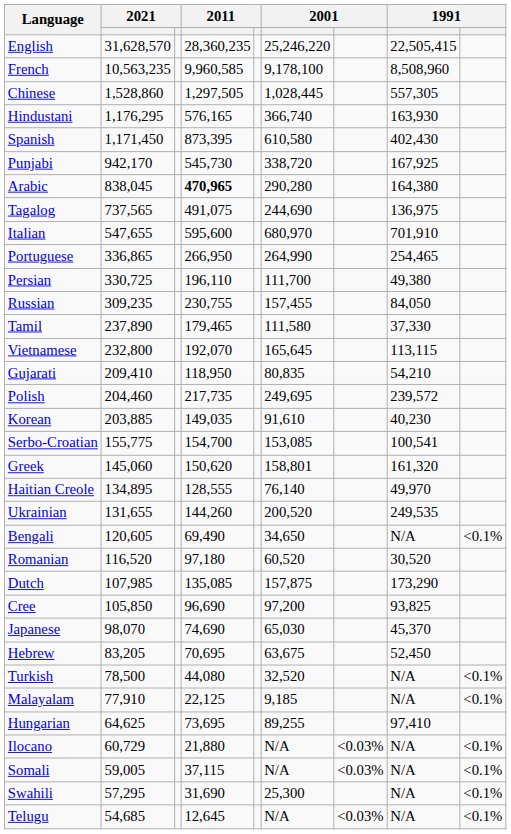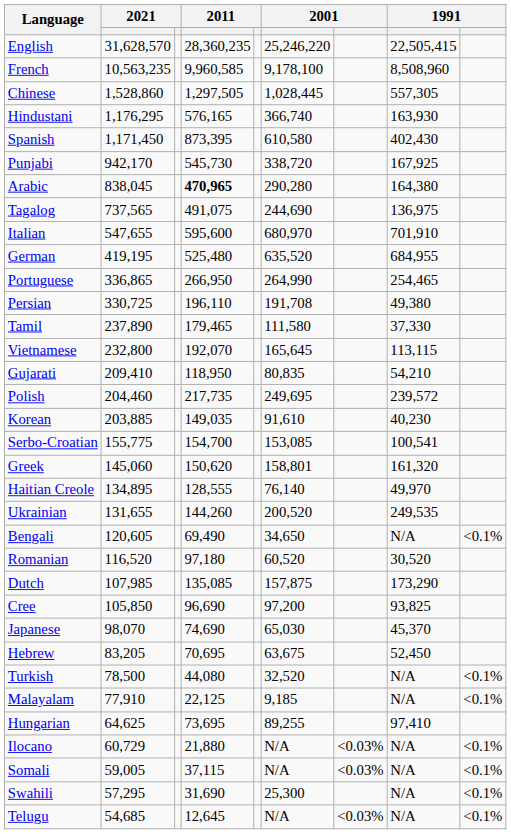 <table class="wikitable sortable sticky-header-multi" style=text-align:center" style="margin:1em auto;" |+Knowledge of Languages in Canada>
 <tr>
 <th rowspan="2">Language</th>
 <th colspan="2">2021</th>
 <th colspan="2">2011</th>
 <th colspan="2">2001</th>
 <th colspan="2">1991</th>
 </tr>
 <tr>
 <th><a href='#'></a></th>
 <th></th>
 <th></th>
 <th></th>
 <th></th>
 <th></th>
 <th></th>
 <th></th>
 </tr>
 <tr>
 <td><a href='#'>English</a></td>
 <td>31,628,570</td>
 <td></td>
 <td>28,360,235</td>
 <td></td>
 <td>25,246,220</td>
 <td></td>
 <td>22,505,415</td>
 <td></td>
 </tr>
 <tr>
 <td><a href='#'>French</a></td>
 <td>10,563,235</td>
 <td></td>
 <td>9,960,585</td>
 <td></td>
 <td>9,178,100</td>
 <td></td>
 <td>8,508,960</td>
 <td></td>
 </tr>
 <tr>
 <td><a href='#'>Chinese</a></td>
 <td>1,528,860</td>
 <td></td>
 <td>1,297,505</td>
 <td></td>
 <td>1,028,445</td>
 <td></td>
 <td>557,305</td>
 <td></td>
 </tr>
 <tr>
 <td><a href='#'>Hindustani</a></td>
 <td>1,176,295</td>
 <td></td>
 <td>576,165</td>
 <td></td>
 <td>366,740</td>
 <td></td>
 <td>163,930</td>
 <td></td>
 </tr>
 <tr>
 <td><a href='#'>Spanish</a></td>
 <td>1,171,450</td>
 <td></td>
 <td>873,395</td>
 <td></td>
 <td>610,580</td>
 <td></td>
 <td>402,430</td>
 <td></td>
 </tr>
 <tr>
 <td><a href='#'>Punjabi</a></td>
 <td>942,170</td>
 <td></td>
 <td>545,730</td>
 <td></td>
 <td>338,720</td>
 <td></td>
 <td>167,925</td>
 <td></td>
 </tr>
 <tr>
 <td><a href='#'>Arabic</a></td>
 <td>838,045</td>
 <td></td>
 <td><strong>470,965</strong></td>
 <td></td>
 <td>290,280</td>
 <td></td>
 <td>164,380</td>
 <td></td>
 </tr>
 <tr>
 <td><a href='#'>Tagalog</a></td>
 <td>737,565</td>
 <td></td>
 <td>491,075</td>
 <td></td>
 <td>244,690</td>
 <td></td>
 <td>136,975</td>
 <td></td>
 </tr>
 <tr>
 <td><a href='#'>Italian</a></td>
 <td>547,655</td>
 <td></td>
 <td>595,600</td>
 <td></td>
 <td>680,970</td>
 <td></td>
 <td>701,910</td>
 <td></td>
 </tr>
 <tr>
+<td><a href='#'>German</a></td>
+<td>419,195</td>
+<td></td>
+<td>525,480</td>
+<td></td>
+<td>635,520</td>
+<td></td>
+<td>684,955</td>
+<td></td>
+</tr>
+<tr>
 <td><a href='#'>Portuguese</a></td>
 <td>336,865</td>
 <td></td>
 <td>266,950</td>
 <td></td>
 <td>264,990</td>
 <td></td>
 <td>254,465</td>
 <td></td>
 </tr>
 <tr>
 <td><a href='#'>Persian</a></td>
 <td>330,725</td>
 <td></td>
 <td>196,110</td>
 <td></td>
-<td>111,700</td>
+<td>191,708</td>
 <td></td>
 <td>49,380</td>
-<td></td>
-</tr>
-<tr>
-<td><a href='#'>Russian</a></td>
-<td>309,235</td>
-<td></td>
-<td>230,755</td>
-<td></td>
-<td>157,455</td>
-<td></td>
-<td>84,050</td>
 <td></td>
 </tr>
 <tr>
 <td><a href='#'>Tamil</a></td>
 <td>237,890</td>
 <td></td>
 <td>179,465</td>
 <td></td>
 <td>111,580</td>
 <td></td>
 <td>37,330</td>
 <td></td>
 </tr>
 <tr>
 <td><a href='#'>Vietnamese</a></td>
 <td>232,800</td>
 <td></td>
 <td>192,070</td>
 <td></td>
 <td>165,645</td>
 <td></td>
 <td>113,115</td>
 <td></td>
 </tr>
 <tr>
 <td><a href='#'>Gujarati</a></td>
 <td>209,410</td>
 <td></td>
 <td>118,950</td>
 <td></td>
 <td>80,835</td>
 <td></td>
 <td>54,210</td>
 <td></td>
 </tr>
 <tr>
 <td><a href='#'>Polish</a></td>
 <td>204,460</td>
 <td></td>
 <td>217,735</td>
 <td></td>
 <td>249,695</td>
 <td></td>
 <td>239,572</td>
 <td></td>
 </tr>
 <tr>
 <td><a href='#'>Korean</a></td>
 <td>203,885</td>
 <td></td>
 <td>149,035</td>
 <td></td>
 <td>91,610</td>
 <td></td>
 <td>40,230</td>
 <td></td>
 </tr>
 <tr>
 <td><a href='#'>Serbo-Croatian</a></td>
 <td>155,775</td>
 <td></td>
 <td>154,700</td>
 <td></td>
 <td>153,085</td>
 <td></td>
 <td>100,541</td>
 <td></td>
 </tr>
 <tr>
 <td><a href='#'>Greek</a></td>
 <td>145,060</td>
 <td></td>
 <td>150,620</td>
 <td></td>
 <td>158,801</td>
 <td></td>
 <td>161,320</td>
 <td></td>
 </tr>
 <tr>
 <td><a href='#'>Haitian Creole</a></td>
 <td>134,895</td>
 <td></td>
 <td>128,555</td>
 <td></td>
 <td>76,140</td>
 <td></td>
 <td>49,970</td>
 <td></td>
 </tr>
 <tr>
 <td><a href='#'>Ukrainian</a></td>
 <td>131,655</td>
 <td></td>
 <td>144,260</td>
 <td></td>
 <td>200,520</td>
 <td></td>
 <td>249,535</td>
 <td></td>
 </tr>
 <tr>
 <td><a href='#'>Bengali</a></td>
 <td>120,605</td>
 <td></td>
 <td>69,490</td>
 <td></td>
 <td>34,650</td>
 <td></td>
 <td>N/A</td>
 <td><0.1%</td>
 </tr>
 <tr>
 <td><a href='#'>Romanian</a></td>
 <td>116,520</td>
 <td></td>
 <td>97,180</td>
 <td></td>
 <td>60,520</td>
 <td></td>
 <td>30,520</td>
 <td></td>
 </tr>
 <tr>
 <td><a href='#'>Dutch</a></td>
 <td>107,985</td>
 <td></td>
 <td>135,085</td>
 <td></td>
 <td>157,875</td>
 <td></td>
 <td>173,290</td>
 <td></td>
 </tr>
 <tr>
 <td><a href='#'>Cree</a></td>
 <td>105,850</td>
 <td></td>
 <td>96,690</td>
 <td></td>
 <td>97,200</td>
 <td></td>
 <td>93,825</td>
 <td></td>
 </tr>
 <tr>
 <td><a href='#'>Japanese</a></td>
 <td>98,070</td>
 <td></td>
 <td>74,690</td>
 <td></td>
 <td>65,030</td>
 <td></td>
 <td>45,370</td>
 <td></td>
 </tr>
 <tr>
 <td><a href='#'>Hebrew</a></td>
 <td>83,205</td>
 <td></td>
 <td>70,695</td>
 <td></td>
 <td>63,675</td>
 <td></td>
 <td>52,450</td>
 <td></td>
 </tr>
 <tr>
 <td><a href='#'>Turkish</a></td>
 <td>78,500</td>
 <td></td>
 <td>44,080</td>
 <td></td>
 <td>32,520</td>
 <td></td>
 <td>N/A</td>
 <td><0.1%</td>
 </tr>
 <tr>
 <td><a href='#'>Malayalam</a></td>
 <td>77,910</td>
 <td></td>
 <td>22,125</td>
 <td></td>
 <td>9,185</td>
 <td></td>
 <td>N/A</td>
 <td><0.1%</td>
 </tr>
 <tr>
 <td><a href='#'>Hungarian</a></td>
 <td>64,625</td>
 <td></td>
 <td>73,695</td>
 <td></td>
 <td>89,255</td>
 <td></td>
 <td>97,410</td>
 <td></td>
 </tr>
 <tr>
 <td><a href='#'>Ilocano</a></td>
 <td>60,729</td>
 <td></td>
 <td>21,880</td>
 <td></td>
 <td>N/A</td>
 <td><0.03%</td>
 <td>N/A</td>
 <td><0.1%</td>
 </tr>
 <tr>
 <td><a href='#'>Somali</a></td>
 <td>59,005</td>
 <td></td>
 <td>37,115</td>
 <td></td>
 <td>N/A</td>
 <td><0.03%</td>
 <td>N/A</td>
 <td><0.1%</td>
 </tr>
 <tr>
 <td><a href='#'>Swahili</a></td>
 <td>57,295</td>
 <td></td>
 <td>31,690</td>
 <td></td>
 <td>25,300</td>
 <td></td>
 <td>N/A</td>
 <td><0.1%</td>
 </tr>
 <tr>
 <td><a href='#'>Telugu</a></td>
 <td>54,685</td>
 <td></td>
 <td>12,645</td>
 <td></td>
 <td>N/A</td>
 <td><0.03%</td>
 <td>N/A</td>
 <td><0.1%</td>
 </tr>
 </table>
